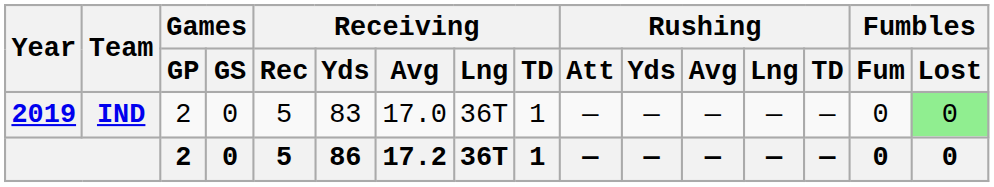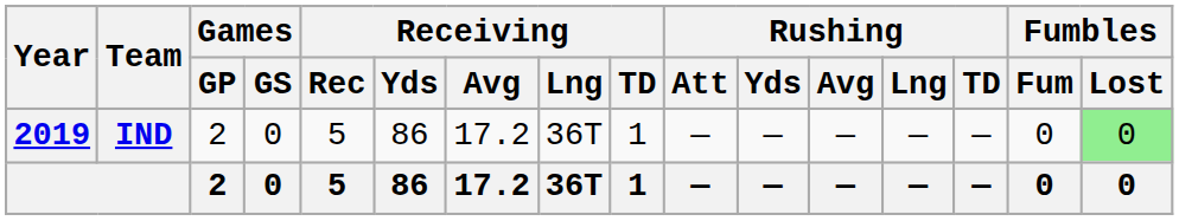 <table class=wikitable style="text-align:center;">
 <tr>
 <th rowspan="2">Year</th>
 <th rowspan="2">Team</th>
 <th colspan="2">Games</th>
 <th colspan="5">Receiving</th>
 <th colspan="5">Rushing</th>
 <th colspan="2">Fumbles</th>
 </tr>
 <tr>
 <th>GP</th>
 <th>GS</th>
 <th>Rec</th>
 <th>Yds</th>
 <th>Avg</th>
 <th>Lng</th>
 <th>TD</th>
 <th>Att</th>
 <th>Yds</th>
 <th>Avg</th>
 <th>Lng</th>
 <th>TD</th>
 <th>Fum</th>
 <th>Lost</th>
 </tr>
 <tr>
 <th><a href='#'>2019</a></th>
 <th><a href='#'>IND</a></th>
 <td>2</td>
 <td>0</td>
 <td>5</td>
-<td>83</td>
-<td>17.0</td>
+<td>86</td>
+<td>17.2</td>
 <td>36T</td>
 <td>1</td>
 <td>—</td>
 <td>—</td>
 <td>—</td>
 <td>—</td>
 <td>—</td>
 <td>0</td>
 <td style="background: lightgreen;">0</td>
 </tr>
 <tr>
 <th colspan="2"></th>
 <th>2</th>
 <th>0</th>
 <th>5</th>
 <th>86</th>
 <th>17.2</th>
 <th>36T</th>
 <th>1</th>
 <th>—</th>
 <th>—</th>
 <th>—</th>
 <th>—</th>
 <th>—</th>
 <th>0</th>
 <th>0</th>
 </tr>
 </table>
